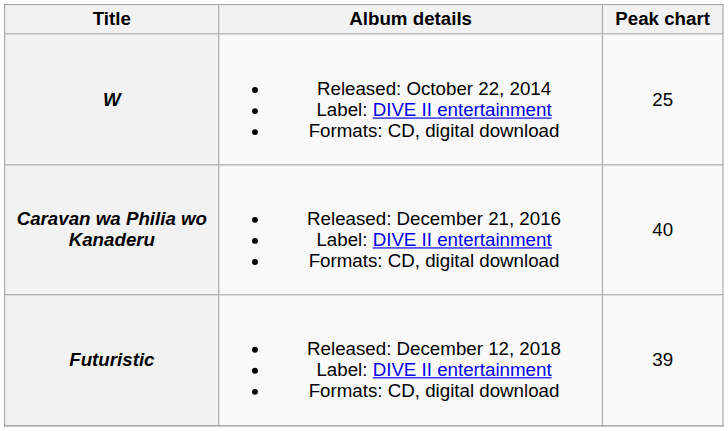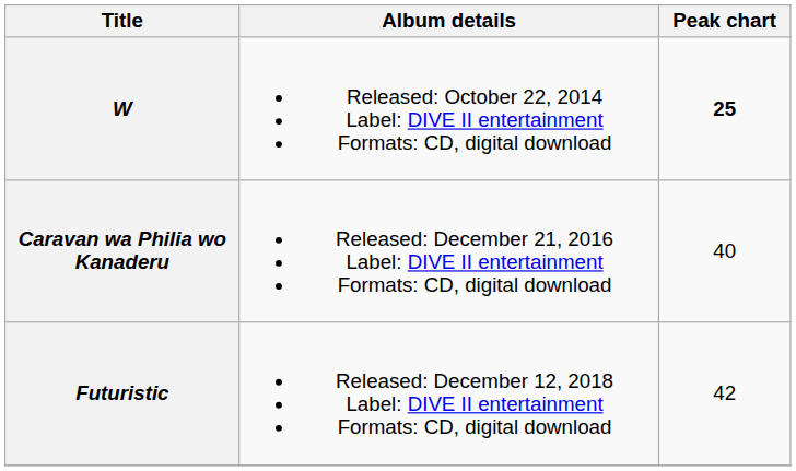 <table class="wikitable plainrowheaders" style="text-align:center;" border="1">
 <tr>
 <th scope="col" style="width:11em;">Title</th>
 <th scope="col" style="width:20em;">Album details</th>
 <th scope="col" style="width:6em;">Peak chart</th>
 </tr>
 <tr>
 <th scope="row"><em>W</em></th>
 <td><br><ul><li>Released: October 22, 2014</li><li>Label: <a href='#'>DIVE II entertainment</a></li><li>Formats: CD, digital download</li></ul></td>
-<td>25</td>
+<td><strong>25</strong></td>
 </tr>
 <tr>
 <th scope="row"><em>Caravan wa Philia wo Kanaderu</em></th>
 <td><br><ul><li>Released: December 21, 2016</li><li>Label: <a href='#'>DIVE II entertainment</a></li><li>Formats: CD, digital download</li></ul></td>
 <td>40</td>
 </tr>
 <tr>
 <th scope="row"><em>Futuristic</em></th>
 <td><br><ul><li>Released: December 12, 2018</li><li>Label: <a href='#'>DIVE II entertainment</a></li><li>Formats: CD, digital download</li></ul></td>
-<td>39</td>
+<td>42</td>
 </tr>
 <tr>
 </tr>
 </table>
